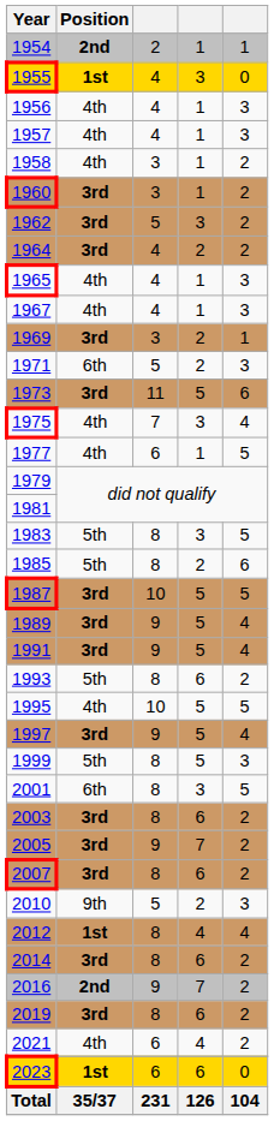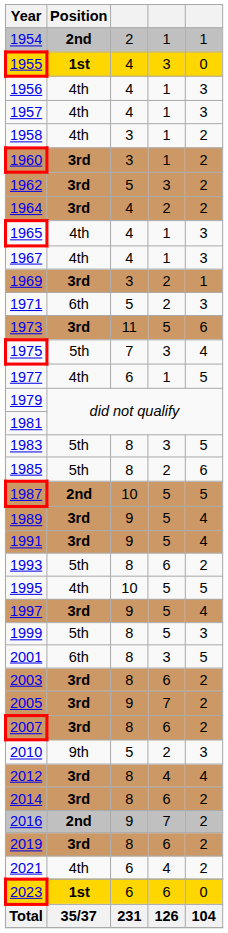 <table class="wikitable" style="text-align: center;font-size:90%;">
 <tr>
 <th>Year</th>
 <th>Position</th>
 <th width=30></th>
 <th width=30></th>
 <th width=30></th>
 </tr>
 <tr bgcolor=silver>
 <td> <a href='#'>1954</a></td>
 <td><strong>2nd</strong></td>
 <td>2</td>
 <td>1</td>
 <td>1</td>
 </tr>
 <tr bgcolor=gold>
 <td style="border: 3px solid red"> <a href='#'>1955</a></td>
 <td><strong>1st</strong></td>
 <td>4</td>
 <td>3</td>
 <td>0</td>
 </tr>
 <tr>
 <td> <a href='#'>1956</a></td>
 <td>4th</td>
 <td>4</td>
 <td>1</td>
 <td>3</td>
 </tr>
 <tr>
 <td> <a href='#'>1957</a></td>
 <td>4th</td>
 <td>4</td>
 <td>1</td>
 <td>3</td>
 </tr>
 <tr>
 <td> <a href='#'>1958</a></td>
 <td>4th</td>
 <td>3</td>
 <td>1</td>
 <td>2</td>
 </tr>
 <tr bgcolor=cc9966>
 <td style="border: 3px solid red"> <a href='#'>1960</a></td>
 <td><strong>3rd</strong></td>
 <td>3</td>
 <td>1</td>
 <td>2</td>
 </tr>
 <tr bgcolor=cc9966>
 <td> <a href='#'>1962</a></td>
 <td><strong>3rd</strong></td>
 <td>5</td>
 <td>3</td>
 <td>2</td>
 </tr>
 <tr bgcolor=cc9966>
 <td> <a href='#'>1964</a></td>
 <td><strong>3rd</strong></td>
 <td>4</td>
 <td>2</td>
 <td>2</td>
 </tr>
 <tr>
 <td style="border: 3px solid red"> <a href='#'>1965</a></td>
 <td>4th</td>
 <td>4</td>
 <td>1</td>
 <td>3</td>
 </tr>
 <tr>
 <td> <a href='#'>1967</a></td>
 <td>4th</td>
 <td>4</td>
 <td>1</td>
 <td>3</td>
 </tr>
 <tr bgcolor=cc9966>
 <td> <a href='#'>1969</a></td>
 <td><strong>3rd</strong></td>
 <td>3</td>
 <td>2</td>
 <td>1</td>
 </tr>
 <tr>
 <td> <a href='#'>1971</a></td>
 <td>6th</td>
 <td>5</td>
 <td>2</td>
 <td>3</td>
 </tr>
 <tr bgcolor=cc9966>
 <td> <a href='#'>1973</a></td>
 <td><strong>3rd</strong></td>
 <td>11</td>
 <td>5</td>
 <td>6</td>
 </tr>
 <tr>
 <td style="border: 3px solid red"> <a href='#'>1975</a></td>
-<td>4th</td>
+<td>5th</td>
 <td>7</td>
 <td>3</td>
 <td>4</td>
 </tr>
 <tr>
 <td> <a href='#'>1977</a></td>
 <td>4th</td>
 <td>6</td>
 <td>1</td>
 <td>5</td>
 </tr>
 <tr>
 <td> <a href='#'>1979</a></td>
 <td colspan=4 rowspan=2><em>did not qualify</em></td>
 </tr>
 <tr>
 <td> <a href='#'>1981</a></td>
 </tr>
 <tr>
 <td> <a href='#'>1983</a></td>
 <td>5th</td>
 <td>8</td>
 <td>3</td>
 <td>5</td>
 </tr>
 <tr>
 <td> <a href='#'>1985</a></td>
 <td>5th</td>
 <td>8</td>
 <td>2</td>
 <td>6</td>
 </tr>
 <tr bgcolor=cc9966>
 <td style="border: 3px solid red"> <a href='#'>1987</a></td>
-<td><strong>3rd</strong></td>
+<td><strong>2nd</strong></td>
 <td>10</td>
 <td>5</td>
 <td>5</td>
 </tr>
 <tr bgcolor=cc9966>
 <td> <a href='#'>1989</a></td>
 <td><strong>3rd</strong></td>
 <td>9</td>
 <td>5</td>
 <td>4</td>
 </tr>
 <tr bgcolor=cc9966>
 <td> <a href='#'>1991</a></td>
 <td><strong>3rd</strong></td>
 <td>9</td>
 <td>5</td>
 <td>4</td>
 </tr>
 <tr>
 <td> <a href='#'>1993</a></td>
 <td>5th</td>
 <td>8</td>
 <td>6</td>
 <td>2</td>
 </tr>
 <tr>
 <td> <a href='#'>1995</a></td>
 <td>4th</td>
 <td>10</td>
 <td>5</td>
 <td>5</td>
 </tr>
 <tr bgcolor=cc9966>
 <td> <a href='#'>1997</a></td>
 <td><strong>3rd</strong></td>
 <td>9</td>
 <td>5</td>
 <td>4</td>
 </tr>
 <tr>
 <td> <a href='#'>1999</a></td>
 <td>5th</td>
 <td>8</td>
 <td>5</td>
 <td>3</td>
 </tr>
 <tr>
 <td> <a href='#'>2001</a></td>
 <td>6th</td>
 <td>8</td>
 <td>3</td>
 <td>5</td>
 </tr>
 <tr bgcolor=cc9966>
 <td> <a href='#'>2003</a></td>
 <td><strong>3rd</strong></td>
 <td>8</td>
 <td>6</td>
 <td>2</td>
 </tr>
 <tr bgcolor=cc9966>
 <td> <a href='#'>2005</a></td>
 <td><strong>3rd</strong></td>
 <td>9</td>
 <td>7</td>
 <td>2</td>
 </tr>
 <tr bgcolor=cc9966>
 <td style="border: 3px solid red"> <a href='#'>2007</a></td>
 <td><strong>3rd</strong></td>
 <td>8</td>
 <td>6</td>
 <td>2</td>
 </tr>
 <tr>
 <td> <a href='#'>2010</a></td>
 <td>9th</td>
 <td>5</td>
 <td>2</td>
 <td>3</td>
 </tr>
 <tr bgcolor=cc9966>
 <td> <a href='#'>2012</a></td>
-<td><strong>1st</strong></td>
+<td><strong>3rd</strong></td>
 <td>8</td>
 <td>4</td>
 <td>4</td>
 </tr>
 <tr bgcolor=cc9966>
 <td> <a href='#'>2014</a></td>
 <td><strong>3rd</strong></td>
 <td>8</td>
 <td>6</td>
 <td>2</td>
 </tr>
 <tr bgcolor=silver>
 <td> <a href='#'>2016</a></td>
 <td><strong>2nd</strong></td>
 <td>9</td>
 <td>7</td>
 <td>2</td>
 </tr>
 <tr bgcolor=cc9966>
 <td> <a href='#'>2019</a></td>
 <td><strong>3rd</strong></td>
 <td>8</td>
 <td>6</td>
 <td>2</td>
 </tr>
 <tr>
 <td> <a href='#'>2021</a></td>
 <td>4th</td>
 <td>6</td>
 <td>4</td>
 <td>2</td>
 </tr>
 <tr>
 </tr>
 <tr bgcolor=gold>
 <td style="border: 3px solid red"> <a href='#'>2023</a></td>
 <td><strong>1st</strong></td>
 <td>6</td>
 <td>6</td>
 <td>0</td>
 </tr>
 <tr>
 <th>Total</th>
 <th>35/37</th>
 <th>231</th>
 <th>126</th>
 <th>104</th>
 </tr>
 <tr>
 </tr>
 </table>
